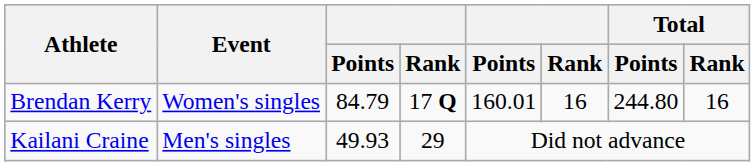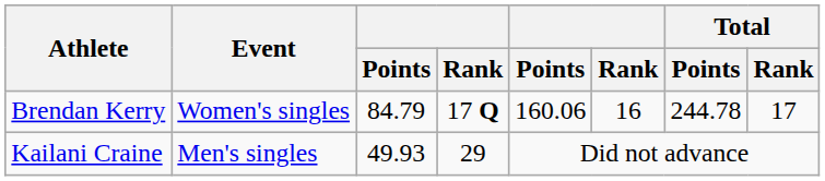 <table class=wikitable style=font-size:90%;text-align:center>
 <tr>
 <th rowspan=2>Athlete</th>
 <th rowspan=2>Event</th>
 <th colspan=2></th>
 <th colspan=2></th>
 <th colspan=2>Total</th>
 </tr>
 <tr>
 <th>Points</th>
 <th>Rank</th>
 <th>Points</th>
 <th>Rank</th>
 <th>Points</th>
 <th>Rank</th>
 </tr>
 <tr>
 <td align=left><a href='#'>Brendan Kerry</a></td>
 <td align=left><a href='#'>Women's singles</a></td>
 <td>84.79</td>
 <td>17 <strong>Q</strong></td>
-<td>160.01</td>
+<td>160.06</td>
 <td>16</td>
-<td>244.80</td>
-<td>16</td>
+<td>244.78</td>
+<td>17</td>
 </tr>
 <tr>
 <td align=left><a href='#'>Kailani Craine</a></td>
 <td align=left><a href='#'>Men's singles</a></td>
 <td>49.93</td>
 <td>29</td>
 <td colspan=4>Did not advance</td>
 </tr>
 </table>
